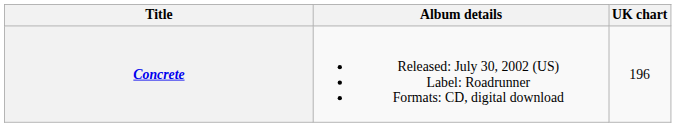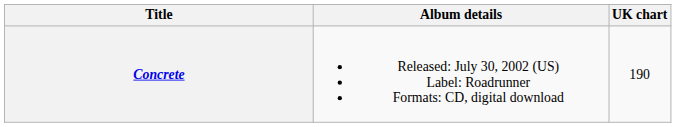 <table class="wikitable plainrowheaders" style="text-align:center;">
 <tr>
 <th scope="col" style="width:22em;">Title</th>
 <th scope="col" style="width:21em;">Album details</th>
 <th scope="col">UK chart</th>
 </tr>
 <tr>
 <th scope="row"><em><a href='#'>Concrete</a></em></th>
 <td><br><ul><li>Released: July 30, 2002 <span>(US)</span></li><li>Label: Roadrunner</li><li>Formats: CD, digital download</li></ul></td>
-<td>196</td>
+<td>190</td>
 </tr>
 </table>
